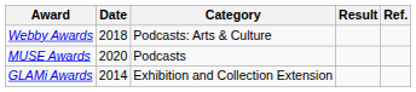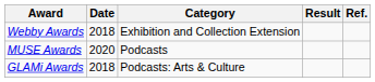 <table class="wikitable sortable">
 <tr>
 <th>Award</th>
 <th>Date</th>
 <th>Category</th>
 <th>Result</th>
 <th>Ref.</th>
 </tr>
 <tr>
 <td><em><a href='#'>Webby Awards</a></em></td>
 <td>2018</td>
-<td>Podcasts: Arts & Culture</td>
+<td>Exhibition and Collection Extension</td>
 <td></td>
 <td></td>
 </tr>
 <tr>
 <td><em><a href='#'>MUSE Awards</a></em></td>
 <td>2020</td>
 <td>Podcasts</td>
 <td></td>
 <td></td>
 </tr>
 <tr>
 <td><em><a href='#'>GLAMi Awards</a></em></td>
-<td>2014</td>
-<td>Exhibition and Collection Extension</td>
+<td>2018</td>
+<td>Podcasts: Arts & Culture</td>
 <td></td>
 <td></td>
 </tr>
 </table>
